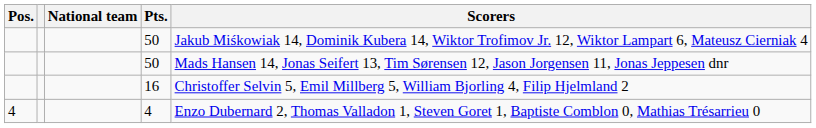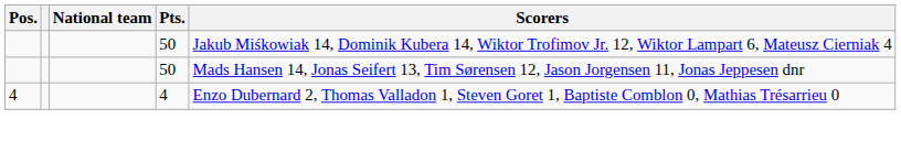 <table class=wikitable>
 <tr>
 <th>Pos.</th>
 <th></th>
 <th>National team</th>
 <th>Pts.</th>
 <th>Scorers</th>
 </tr>
 <tr>
 <td></td>
 <td></td>
 <td align=left></td>
 <td>50</td>
 <td><a href='#'>Jakub Miśkowiak</a> 14, <a href='#'>Dominik Kubera</a> 14, <a href='#'>Wiktor Trofimov Jr.</a> 12, <a href='#'>Wiktor Lampart</a> 6, <a href='#'>Mateusz Cierniak</a> 4</td>
 </tr>
 <tr>
 <td></td>
 <td></td>
 <td align=left></td>
 <td>50</td>
 <td><a href='#'>Mads Hansen</a> 14, <a href='#'>Jonas Seifert</a> 13, <a href='#'>Tim Sørensen</a> 12, <a href='#'>Jason Jorgensen</a> 11, <a href='#'>Jonas Jeppesen</a> dnr</td>
 </tr>
 <tr>
-<td></td>
-<td></td>
-<td align=left></td>
-<td>16</td>
-<td><a href='#'>Christoffer Selvin</a> 5, <a href='#'>Emil Millberg</a> 5, <a href='#'>William Bjorling</a> 4, <a href='#'>Filip Hjelmland</a> 2</td>
-</tr>
-<tr>
 <td>4</td>
 <td></td>
 <td align=left></td>
 <td>4</td>
 <td><a href='#'>Enzo Dubernard</a> 2, <a href='#'>Thomas Valladon</a> 1, <a href='#'>Steven Goret</a> 1, <a href='#'>Baptiste Comblon</a> 0, <a href='#'>Mathias Trésarrieu</a> 0</td>
 </tr>
 </table>
